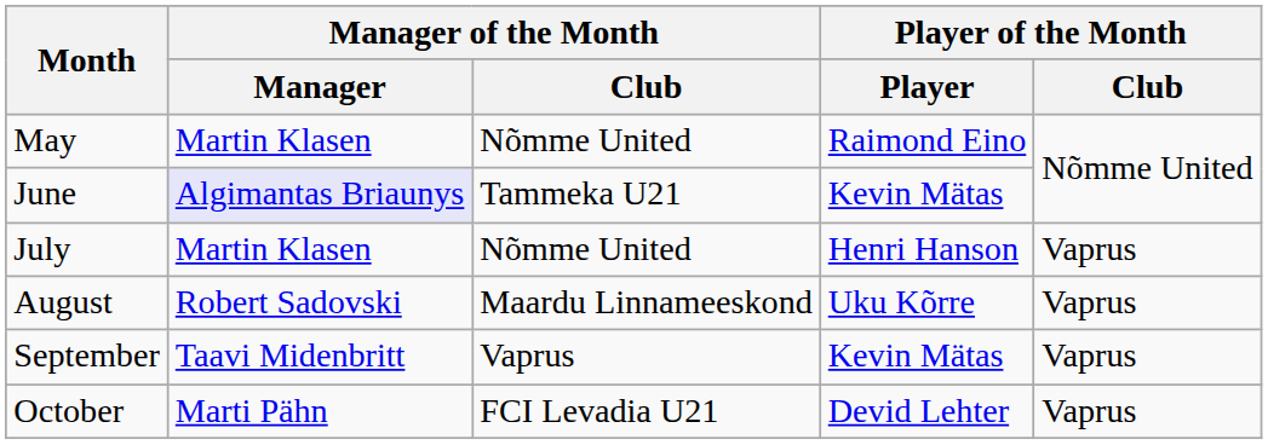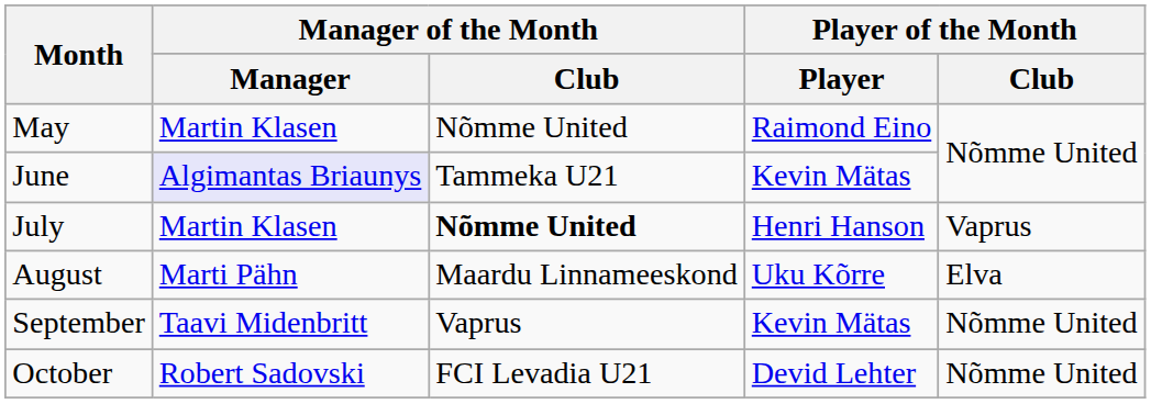 <table class="wikitable">
 <tr>
 <th rowspan=2>Month</th>
 <th colspan=2>Manager of the Month</th>
 <th colspan=2>Player of the Month</th>
 </tr>
 <tr>
 <th>Manager</th>
 <th>Club</th>
 <th>Player</th>
 <th>Club</th>
 </tr>
 <tr>
 <td>May</td>
 <td> <a href='#'>Martin Klasen</a></td>
 <td>Nõmme United</td>
 <td> <a href='#'>Raimond Eino</a></td>
 <td rowspan=2>Nõmme United</td>
 </tr>
 <tr>
 <td>June</td>
 <td style="background: lavender;"> <a href='#'>Algimantas Briaunys</a></td>
 <td>Tammeka U21</td>
 <td> <a href='#'>Kevin Mätas</a></td>
 </tr>
 <tr>
 <td>July</td>
 <td> <a href='#'>Martin Klasen</a></td>
-<td>Nõmme United</td>
+<td><strong>Nõmme United</strong></td>
 <td> <a href='#'>Henri Hanson</a></td>
 <td>Vaprus</td>
 </tr>
 <tr>
 <td>August</td>
-<td> <a href='#'>Robert Sadovski</a></td>
+<td> <a href='#'>Marti Pähn</a></td>
 <td>Maardu Linnameeskond</td>
 <td> <a href='#'>Uku Kõrre</a></td>
-<td>Vaprus</td>
+<td>Elva</td>
 </tr>
 <tr>
 <td>September</td>
 <td> <a href='#'>Taavi Midenbritt</a></td>
 <td>Vaprus</td>
 <td> <a href='#'>Kevin Mätas</a></td>
-<td>Vaprus</td>
+<td>Nõmme United</td>
 </tr>
 <tr>
 <td>October</td>
-<td> <a href='#'>Marti Pähn</a></td>
+<td> <a href='#'>Robert Sadovski</a></td>
 <td>FCI Levadia U21</td>
 <td> <a href='#'>Devid Lehter</a></td>
-<td>Vaprus</td>
+<td>Nõmme United</td>
 </tr>
 </table>
